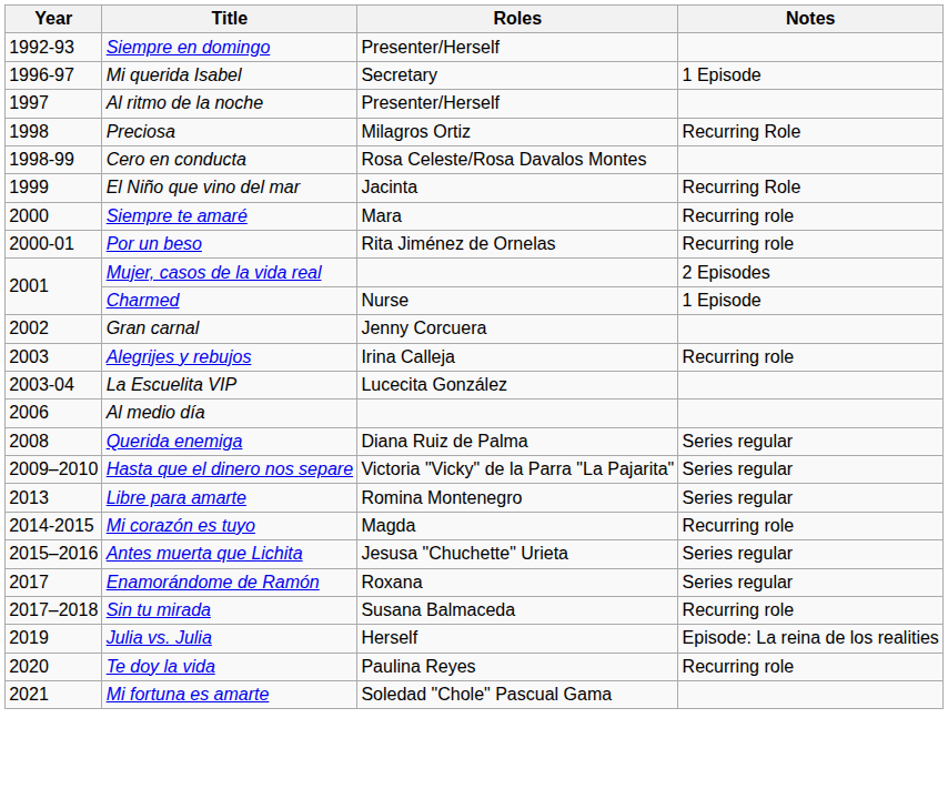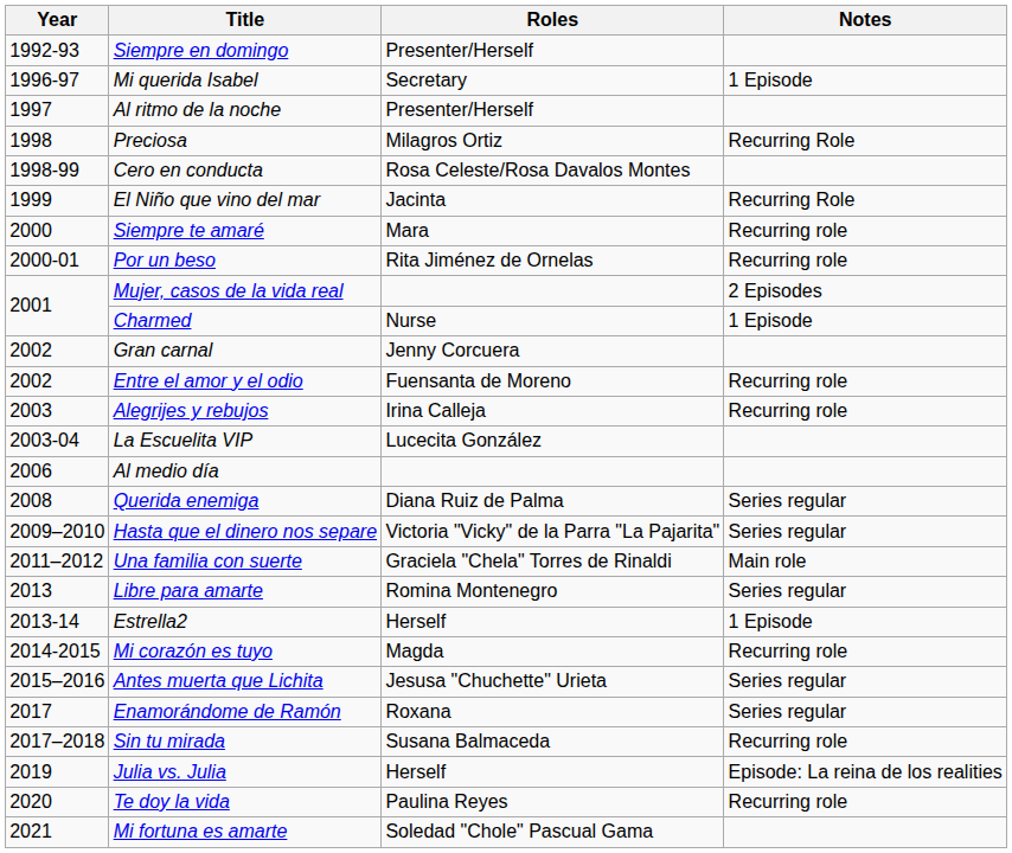 <table class="wikitable sortable">
 <tr>
 <th>Year</th>
 <th>Title</th>
 <th>Roles</th>
 <th>Notes</th>
 </tr>
 <tr>
 <td>1992-93</td>
 <td><em><a href='#'>Siempre en domingo</a></em></td>
 <td>Presenter/Herself</td>
 <td></td>
 </tr>
 <tr>
 <td>1996-97</td>
 <td><em>Mi querida Isabel</em></td>
 <td>Secretary</td>
 <td>1 Episode</td>
 </tr>
 <tr>
 <td>1997</td>
 <td><em>Al ritmo de la noche </em></td>
 <td>Presenter/Herself</td>
 <td></td>
 </tr>
 <tr>
 <td>1998</td>
 <td><em> Preciosa </em></td>
 <td>Milagros Ortiz</td>
 <td>Recurring Role</td>
 </tr>
 <tr>
 <td>1998-99</td>
 <td><em>Cero en conducta</em></td>
 <td>Rosa Celeste/Rosa Davalos Montes</td>
 <td></td>
 </tr>
 <tr>
 <td>1999</td>
 <td><em>El Niño que vino del mar</em></td>
 <td>Jacinta</td>
 <td>Recurring Role</td>
 </tr>
 <tr>
 <td>2000</td>
 <td><em><a href='#'>Siempre te amaré</a></em></td>
 <td>Mara</td>
 <td>Recurring role</td>
 </tr>
 <tr>
 <td>2000-01</td>
 <td><em><a href='#'>Por un beso</a></em></td>
 <td>Rita Jiménez de Ornelas</td>
 <td>Recurring role</td>
 </tr>
 <tr>
 <td rowspan=2>2001</td>
 <td><em><a href='#'>Mujer, casos de la vida real </a></em></td>
 <td></td>
 <td>2 Episodes</td>
 </tr>
 <tr>
 <td><em><a href='#'>Charmed</a></em></td>
 <td>Nurse</td>
 <td>1 Episode</td>
 </tr>
 <tr>
 <td>2002</td>
 <td><em>Gran carnal</em></td>
 <td>Jenny Corcuera</td>
 <td></td>
 </tr>
 <tr>
+<td>2002</td>
+<td><em><a href='#'>Entre el amor y el odio</a></em></td>
+<td>Fuensanta de Moreno</td>
+<td>Recurring role</td>
+</tr>
+<tr>
 <td>2003</td>
 <td><em> <a href='#'>Alegrijes y rebujos</a></em></td>
 <td>Irina Calleja</td>
 <td>Recurring role</td>
 </tr>
 <tr>
 <td>2003-04</td>
 <td><em>La Escuelita VIP</em></td>
 <td>Lucecita González</td>
 <td></td>
 </tr>
 <tr>
 <td>2006</td>
 <td><em>Al medio día</em></td>
 <td></td>
 <td></td>
 </tr>
 <tr>
 <td>2008</td>
 <td><em><a href='#'>Querida enemiga</a> </em></td>
 <td>Diana Ruiz de Palma</td>
 <td>Series regular</td>
 </tr>
 <tr>
 <td>2009–2010</td>
 <td><em><a href='#'>Hasta que el dinero nos separe</a></em></td>
 <td>Victoria "Vicky" de la Parra "La Pajarita"</td>
 <td>Series regular</td>
 </tr>
 <tr>
+<td>2011–2012</td>
+<td><em><a href='#'>Una familia con suerte</a> </em></td>
+<td>Graciela "Chela" Torres de Rinaldi</td>
+<td>Main role</td>
+</tr>
+<tr>
 <td>2013</td>
 <td><em><a href='#'>Libre para amarte</a> </em></td>
 <td>Romina Montenegro</td>
 <td>Series regular</td>
+</tr>
+<tr>
+<td>2013-14</td>
+<td><em>Estrella2</em></td>
+<td>Herself</td>
+<td>1 Episode</td>
 </tr>
 <tr>
 <td>2014-2015</td>
 <td><em><a href='#'>Mi corazón es tuyo</a> </em></td>
 <td>Magda</td>
 <td>Recurring role</td>
 </tr>
 <tr>
 <td>2015–2016</td>
 <td><em><a href='#'>Antes muerta que Lichita</a> </em></td>
 <td>Jesusa "Chuchette" Urieta</td>
 <td>Series regular</td>
 </tr>
 <tr>
 <td>2017</td>
 <td><em><a href='#'>Enamorándome de Ramón</a> </em></td>
 <td>Roxana</td>
 <td>Series regular</td>
 </tr>
 <tr>
 <td>2017–2018</td>
 <td><em><a href='#'>Sin tu mirada</a></em></td>
 <td>Susana Balmaceda</td>
 <td>Recurring role</td>
 </tr>
 <tr>
 <td>2019</td>
 <td><em><a href='#'>Julia vs. Julia</a></em></td>
 <td>Herself</td>
 <td>Episode: La reina de los realities</td>
 </tr>
 <tr>
 <td>2020</td>
 <td><em><a href='#'>Te doy la vida</a></em></td>
 <td>Paulina Reyes</td>
 <td>Recurring role</td>
 </tr>
 <tr>
 <td>2021</td>
 <td><em><a href='#'>Mi fortuna es amarte</a></em></td>
 <td>Soledad "Chole" Pascual Gama</td>
 <td></td>
 </tr>
 <tr>
 </tr>
 </table>
